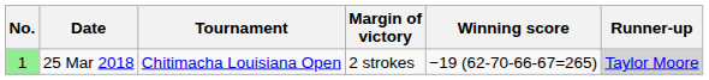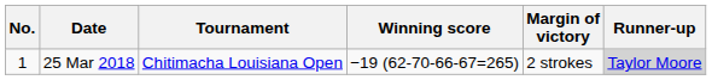 <table class="wikitable" style="font-size:95%;">
 <tr>
 <th>No.</th>
 <th>Date</th>
 <th>Tournament</th>
+<th>Winning score</th>
 <th>Margin of<br>victory</th>
-<th>Winning score</th>
 <th>Runner-up</th>
 </tr>
 <tr>
-<td align=center style="background: lightgreen;">1</td>
+<td align=center>1</td>
 <td align=right>25 Mar <a href='#'>2018</a></td>
 <td><a href='#'>Chitimacha Louisiana Open</a></td>
+<td>−19 (62-70-66-67=265)</td>
 <td>2 strokes</td>
-<td>−19 (62-70-66-67=265)</td>
 <td style="background: lightgrey;"> <a href='#'>Taylor Moore</a></td>
 </tr>
 </table>
